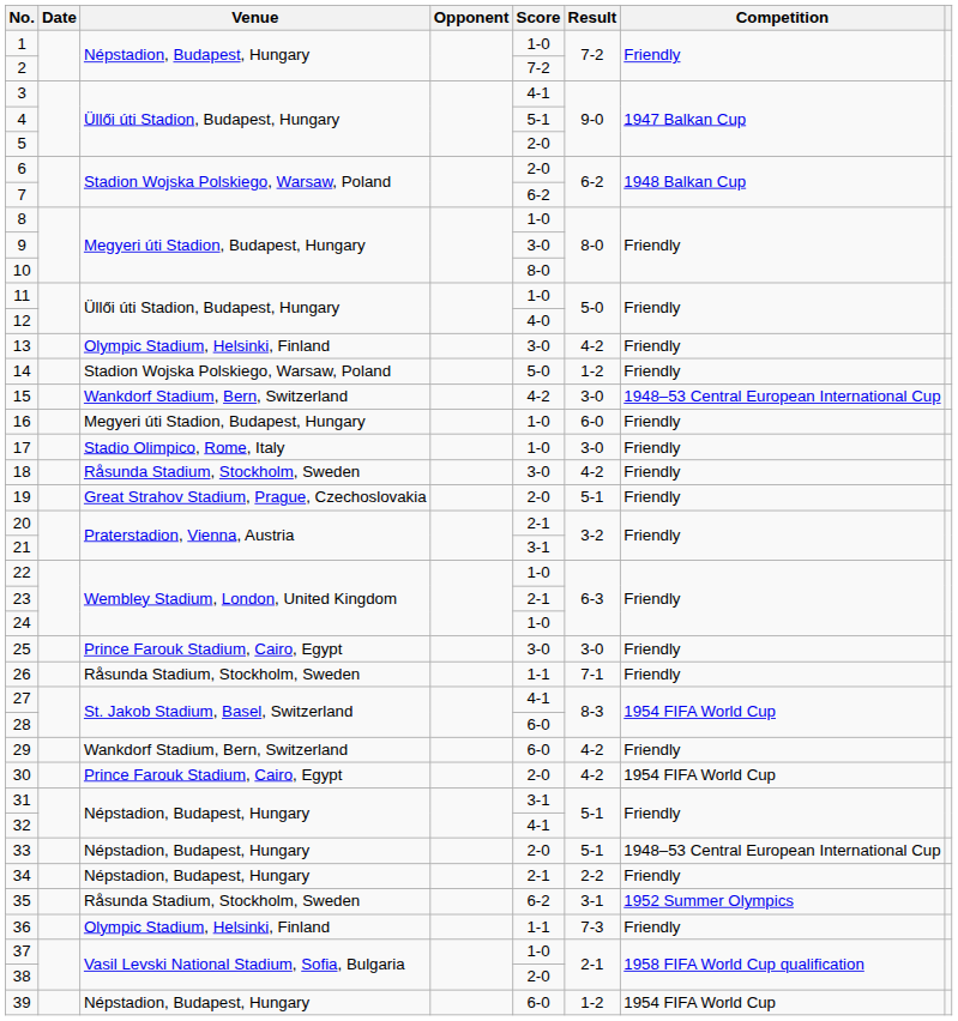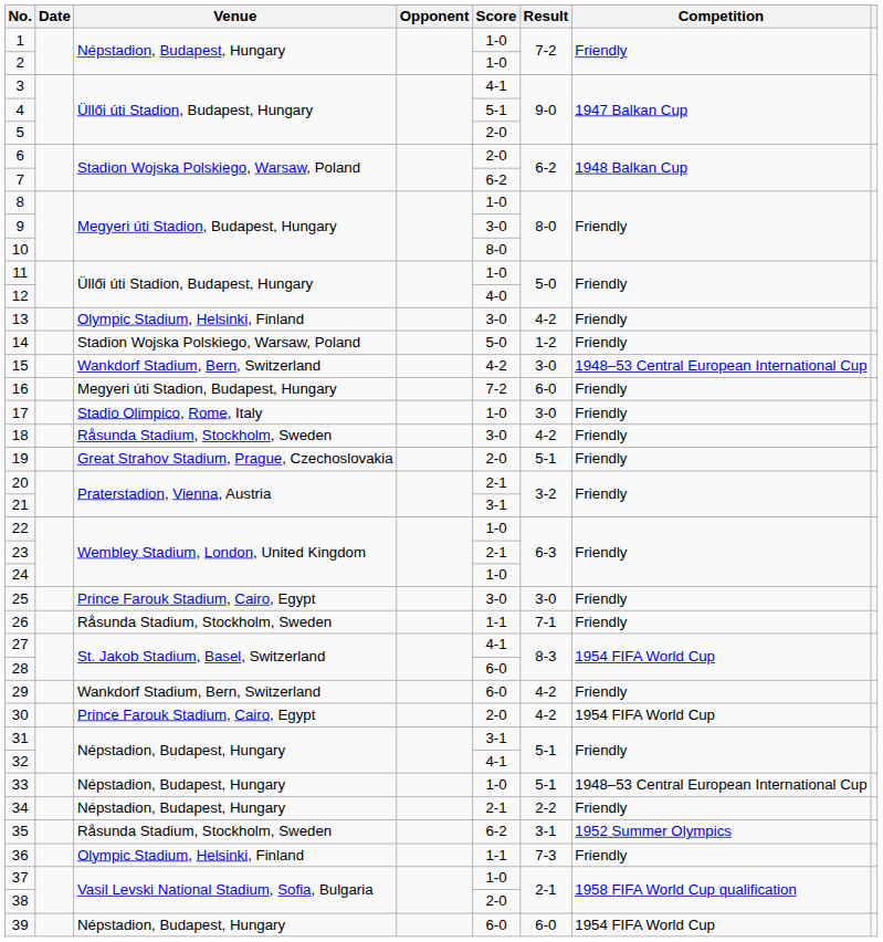 <table class="wikitable sortable collapsible"">
 <tr>
 <th scope="col">No.</th>
 <th scope="col">Date</th>
 <th scope="col">Venue</th>
 <th scope="col">Opponent</th>
 <th scope="col">Score</th>
 <th scope="col">Result</th>
 <th scope="col">Competition</th>
 <th scope="col" class="unsortable"></th>
 </tr>
 <tr>
 <td style="text-align:center">1</td>
 <td rowspan="2"></td>
 <td rowspan="2"><a href='#'>Népstadion</a>, <a href='#'>Budapest</a>, Hungary</td>
 <td rowspan="2"></td>
 <td style="text-align:center">1-0</td>
 <td rowspan="2" style="text-align:center">7-2</td>
 <td rowspan="2"><a href='#'>Friendly</a></td>
 <td rowspan="2"></td>
 </tr>
 <tr>
 <td style="text-align:center">2</td>
-<td style="text-align:center">7-2</td>
+<td style="text-align:center">1-0</td>
 </tr>
 <tr>
 <td style="text-align:center">3</td>
 <td rowspan="3"></td>
 <td rowspan="3"><a href='#'>Üllői úti Stadion</a>, Budapest, Hungary</td>
 <td rowspan="3"></td>
 <td style="text-align:center">4-1</td>
 <td rowspan="3" style="text-align:center">9-0</td>
 <td rowspan="3"><a href='#'>1947 Balkan Cup</a></td>
 <td rowspan="3"></td>
 </tr>
 <tr>
 <td style="text-align:center">4</td>
 <td style="text-align:center">5-1</td>
 </tr>
 <tr>
 <td style="text-align:center">5</td>
 <td style="text-align:center">2-0</td>
 </tr>
 <tr>
 <td style="text-align:center">6</td>
 <td rowspan="2"></td>
 <td rowspan="2"><a href='#'>Stadion Wojska Polskiego</a>, <a href='#'>Warsaw</a>, Poland</td>
 <td rowspan="2"></td>
 <td style="text-align:center">2-0</td>
 <td rowspan="2" style="text-align:center">6-2</td>
 <td rowspan="2"><a href='#'>1948 Balkan Cup</a></td>
 <td rowspan="2"></td>
 </tr>
 <tr>
 <td style="text-align:center">7</td>
 <td style="text-align:center">6-2</td>
 </tr>
 <tr>
 <td style="text-align:center">8</td>
 <td rowspan="3"></td>
 <td rowspan="3"><a href='#'>Megyeri úti Stadion</a>, Budapest, Hungary</td>
 <td rowspan="3"></td>
 <td style="text-align:center">1-0</td>
 <td rowspan="3" style="text-align:center">8-0</td>
 <td rowspan="3">Friendly</td>
 <td rowspan="3"></td>
 </tr>
 <tr>
 <td style="text-align:center">9</td>
 <td style="text-align:center">3-0</td>
 </tr>
 <tr>
 <td style="text-align:center">10</td>
 <td style="text-align:center">8-0</td>
 </tr>
 <tr>
 <td style="text-align:center">11</td>
 <td rowspan="2"></td>
 <td rowspan="2">Üllői úti Stadion, Budapest, Hungary</td>
 <td rowspan="2"></td>
 <td style="text-align:center">1-0</td>
 <td rowspan="2" style="text-align:center">5-0</td>
 <td rowspan="2">Friendly</td>
 <td rowspan="2"></td>
 </tr>
 <tr>
 <td style="text-align:center">12</td>
 <td style="text-align:center">4-0</td>
 </tr>
 <tr>
 <td style="text-align:center">13</td>
 <td></td>
 <td><a href='#'>Olympic Stadium</a>, <a href='#'>Helsinki</a>, Finland</td>
 <td></td>
 <td style="text-align:center">3-0</td>
 <td style="text-align:center">4-2</td>
 <td>Friendly</td>
 <td></td>
 </tr>
 <tr>
 <td style="text-align:center">14</td>
 <td></td>
 <td>Stadion Wojska Polskiego, Warsaw, Poland</td>
 <td></td>
 <td style="text-align:center">5-0</td>
 <td style="text-align:center">1-2</td>
 <td>Friendly</td>
 <td></td>
 </tr>
 <tr>
 <td style="text-align:center">15</td>
 <td></td>
 <td><a href='#'>Wankdorf Stadium</a>, <a href='#'>Bern</a>, Switzerland</td>
 <td></td>
 <td style="text-align:center">4-2</td>
 <td style="text-align:center">3-0</td>
 <td><a href='#'>1948–53 Central European International Cup</a></td>
 <td></td>
 </tr>
 <tr>
 <td style="text-align:center">16</td>
 <td></td>
 <td>Megyeri úti Stadion, Budapest, Hungary</td>
 <td></td>
-<td style="text-align:center">1-0</td>
+<td style="text-align:center">7-2</td>
 <td style="text-align:center">6-0</td>
 <td>Friendly</td>
 <td></td>
 </tr>
 <tr>
 <td style="text-align:center">17</td>
 <td></td>
 <td><a href='#'>Stadio Olimpico</a>, <a href='#'>Rome</a>, Italy</td>
 <td></td>
 <td style="text-align:center">1-0</td>
 <td style="text-align:center">3-0</td>
 <td>Friendly</td>
 <td></td>
 </tr>
 <tr>
 <td style="text-align:center">18</td>
 <td></td>
 <td><a href='#'>Råsunda Stadium</a>, <a href='#'>Stockholm</a>, Sweden</td>
 <td></td>
 <td style="text-align:center">3-0</td>
 <td style="text-align:center">4-2</td>
 <td>Friendly</td>
 <td></td>
 </tr>
 <tr>
 <td style="text-align:center">19</td>
 <td></td>
 <td><a href='#'>Great Strahov Stadium</a>, <a href='#'>Prague</a>, Czechoslovakia</td>
 <td></td>
 <td style="text-align:center">2-0</td>
 <td style="text-align:center">5-1</td>
 <td>Friendly</td>
 <td></td>
 </tr>
 <tr>
 <td style="text-align:center">20</td>
 <td rowspan="2"></td>
 <td rowspan="2"><a href='#'>Praterstadion</a>, <a href='#'>Vienna</a>, Austria</td>
 <td rowspan="2"></td>
 <td style="text-align:center">2-1</td>
 <td rowspan="2" style="text-align:center">3-2</td>
 <td rowspan="2">Friendly</td>
 <td rowspan="2"></td>
 </tr>
 <tr>
 <td style="text-align:center">21</td>
 <td style="text-align:center">3-1</td>
 </tr>
 <tr>
 <td style="text-align:center">22</td>
 <td rowspan="3"></td>
 <td rowspan="3"><a href='#'>Wembley Stadium</a>, <a href='#'>London</a>, United Kingdom</td>
 <td rowspan="3"></td>
 <td style="text-align:center">1-0</td>
 <td rowspan="3" style="text-align:center">6-3</td>
 <td rowspan="3">Friendly</td>
 <td rowspan="3"></td>
 </tr>
 <tr>
 <td style="text-align:center">23</td>
 <td style="text-align:center">2-1</td>
 </tr>
 <tr>
 <td style="text-align:center">24</td>
 <td style="text-align:center">1-0</td>
 </tr>
 <tr>
 <td style="text-align:center">25</td>
 <td></td>
 <td><a href='#'>Prince Farouk Stadium</a>, <a href='#'>Cairo</a>, Egypt</td>
 <td></td>
 <td style="text-align:center">3-0</td>
 <td style="text-align:center">3-0</td>
 <td>Friendly</td>
 <td></td>
 </tr>
 <tr>
 <td style="text-align:center">26</td>
 <td></td>
 <td>Råsunda Stadium, Stockholm, Sweden</td>
 <td></td>
 <td style="text-align:center">1-1</td>
 <td style="text-align:center">7-1</td>
 <td>Friendly</td>
 <td></td>
 </tr>
 <tr>
 <td style="text-align:center">27</td>
 <td rowspan="2"></td>
 <td rowspan="2"><a href='#'>St. Jakob Stadium</a>, <a href='#'>Basel</a>, Switzerland</td>
 <td rowspan="2"></td>
 <td style="text-align:center">4-1</td>
 <td rowspan="2" style="text-align:center">8-3</td>
 <td rowspan="2"><a href='#'>1954 FIFA World Cup</a></td>
 <td rowspan="2"></td>
 </tr>
 <tr>
 <td style="text-align:center">28</td>
 <td style="text-align:center">6-0</td>
 </tr>
 <tr>
 <td style="text-align:center">29</td>
 <td></td>
 <td>Wankdorf Stadium, Bern, Switzerland</td>
 <td></td>
 <td style="text-align:center">6-0</td>
 <td style="text-align:center">4-2</td>
 <td>Friendly</td>
 <td></td>
 </tr>
 <tr>
 <td style="text-align:center">30</td>
 <td></td>
 <td><a href='#'>Prince Farouk Stadium</a>, <a href='#'>Cairo</a>, Egypt</td>
 <td></td>
 <td style="text-align:center">2-0</td>
 <td style="text-align:center">4-2</td>
 <td>1954 FIFA World Cup</td>
 <td></td>
 </tr>
 <tr>
 <td style="text-align:center">31</td>
 <td rowspan="2"></td>
 <td rowspan="2">Népstadion, Budapest, Hungary</td>
 <td rowspan="2"></td>
 <td style="text-align:center">3-1</td>
 <td rowspan="2" style="text-align:center">5-1</td>
 <td rowspan="2">Friendly</td>
 <td rowspan="2"></td>
 </tr>
 <tr>
 <td style="text-align:center">32</td>
 <td style="text-align:center">4-1</td>
 </tr>
 <tr>
 <td style="text-align:center">33</td>
 <td></td>
 <td>Népstadion, Budapest, Hungary</td>
 <td></td>
-<td style="text-align:center">2-0</td>
+<td style="text-align:center">1-0</td>
 <td style="text-align:center">5-1</td>
 <td>1948–53 Central European International Cup</td>
 <td></td>
 </tr>
 <tr>
 <td style="text-align:center">34</td>
 <td></td>
 <td>Népstadion, Budapest, Hungary</td>
 <td></td>
 <td style="text-align:center">2-1</td>
 <td style="text-align:center">2-2</td>
 <td>Friendly</td>
 <td></td>
 </tr>
 <tr>
 <td style="text-align:center">35</td>
 <td></td>
 <td>Råsunda Stadium, Stockholm, Sweden</td>
 <td></td>
 <td style="text-align:center">6-2</td>
 <td style="text-align:center">3-1</td>
 <td><a href='#'>1952 Summer Olympics</a></td>
 <td></td>
 </tr>
 <tr>
 <td style="text-align:center">36</td>
 <td></td>
 <td><a href='#'>Olympic Stadium</a>, <a href='#'>Helsinki</a>, Finland</td>
 <td></td>
 <td style="text-align:center">1-1</td>
 <td style="text-align:center">7-3</td>
 <td>Friendly</td>
 <td></td>
 </tr>
 <tr>
 <td style="text-align:center">37</td>
 <td rowspan="2"></td>
 <td rowspan="2"><a href='#'>Vasil Levski National Stadium</a>, <a href='#'>Sofia</a>, Bulgaria</td>
 <td rowspan="2"></td>
 <td style="text-align:center">1-0</td>
 <td rowspan="2" style="text-align:center">2-1</td>
 <td rowspan="2"><a href='#'>1958 FIFA World Cup qualification</a></td>
 <td rowspan="2"></td>
 </tr>
 <tr>
 <td style="text-align:center">38</td>
 <td style="text-align:center">2-0</td>
 </tr>
 <tr>
 <td style="text-align:center">39</td>
 <td></td>
 <td>Népstadion, Budapest, Hungary</td>
 <td></td>
 <td style="text-align:center">6-0</td>
-<td style="text-align:center">1-2</td>
+<td style="text-align:center">6-0</td>
 <td>1954 FIFA World Cup</td>
 <td></td>
 </tr>
 </table>
